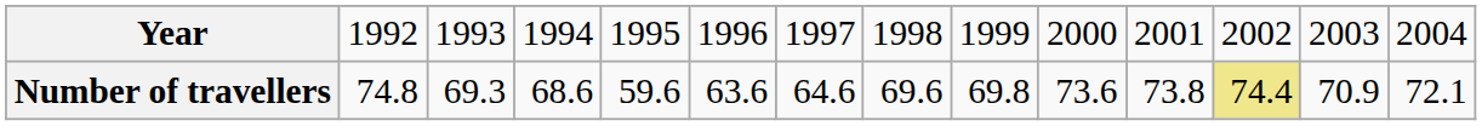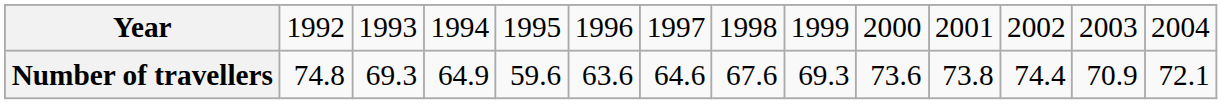 <table class="wikitable">
 <tr>
 <th>Year</th>
 <td>1992</td>
 <td>1993</td>
 <td>1994</td>
 <td>1995</td>
 <td>1996</td>
 <td>1997</td>
 <td>1998</td>
 <td>1999</td>
 <td>2000</td>
 <td>2001</td>
 <td>2002</td>
 <td>2003</td>
 <td>2004</td>
 </tr>
 <tr>
 <th style="text-align:left;">Number of travellers </th>
 <td style="text-align:right;">74.8</td>
 <td style="text-align:right;">69.3</td>
-<td style="text-align:right;">68.6</td>
+<td style="text-align:right;">64.9</td>
 <td style="text-align:right;">59.6</td>
 <td style="text-align:right;">63.6</td>
 <td style="text-align:right;">64.6</td>
-<td style="text-align:right;">69.6</td>
-<td style="text-align:right;">69.8</td>
+<td style="text-align:right;">67.6</td>
+<td style="text-align:right;">69.3</td>
 <td style="text-align:right;">73.6</td>
 <td style="text-align:right;">73.8</td>
-<td style="background: khaki; text-align:right;">74.4</td>
+<td style="text-align:right;">74.4</td>
 <td style="text-align:right;">70.9</td>
 <td style="text-align:right;">72.1</td>
 </tr>
 </table>
